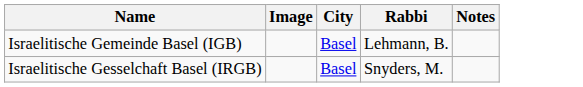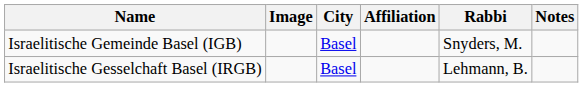 <table class="wikitable sortable">
 <tr>
 <th>Name</th>
 <th class="unsortable">Image</th>
 <th>City</th>
+<th>Affiliation</th>
 <th>Rabbi</th>
 <th>Notes</th>
 </tr>
 <tr>
 <td>Israelitische Gemeinde Basel (IGB)</td>
 <td></td>
 <td><a href='#'>Basel</a></td>
-<td>Lehmann, B.</td>
+<td></td>
+<td>Snyders, M.</td>
 <td></td>
 </tr>
 <tr>
 <td>Israelitische Gesselchaft Basel (IRGB)</td>
 <td></td>
 <td><a href='#'>Basel</a></td>
-<td>Snyders, M.</td>
+<td></td>
+<td>Lehmann, B.</td>
 <td></td>
 </tr>
 </table>
